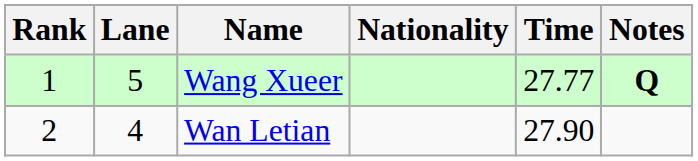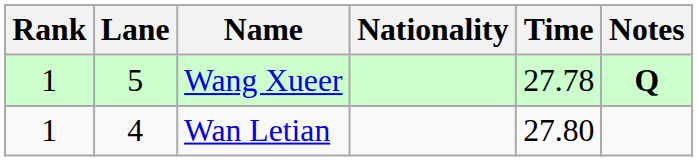 <table class="wikitable sortable" style="text-align:center">
 <tr>
 <th>Rank</th>
 <th>Lane</th>
 <th>Name</th>
 <th>Nationality</th>
 <th>Time</th>
 <th>Notes</th>
 </tr>
 <tr bgcolor=ccffcc>
 <td>1</td>
 <td>5</td>
 <td align=left><a href='#'>Wang Xueer</a></td>
 <td align=left></td>
-<td>27.77</td>
+<td>27.78</td>
 <td><strong>Q</strong></td>
 </tr>
 <tr>
-<td>2</td>
+<td>1</td>
 <td>4</td>
 <td align=left><a href='#'>Wan Letian</a></td>
 <td align=left></td>
-<td>27.90</td>
+<td>27.80</td>
 <td></td>
 </tr>
 </table>
